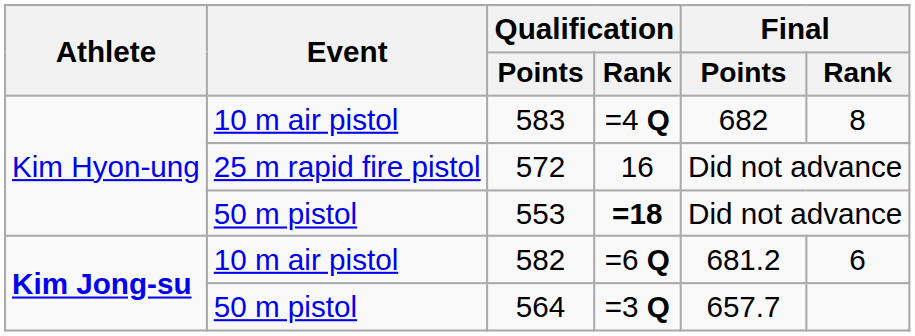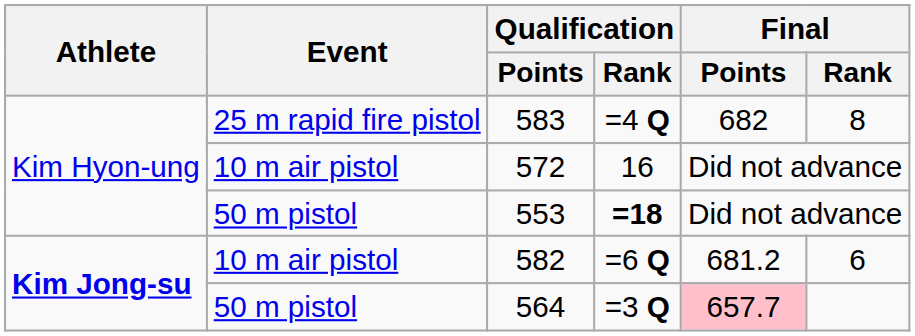 <table class="wikitable" style="font-size:90%">
 <tr>
 <th rowspan="2">Athlete</th>
 <th rowspan="2">Event</th>
 <th colspan=2>Qualification</th>
 <th colspan=2>Final</th>
 </tr>
 <tr style="font-size:95%">
 <th>Points</th>
 <th>Rank</th>
 <th>Points</th>
 <th>Rank</th>
 </tr>
 <tr align=center>
 <td align=left rowspan=3><a href='#'>Kim Hyon-ung</a></td>
-<td align=left><a href='#'>10 m air pistol</a></td>
+<td align=left><a href='#'>25 m rapid fire pistol</a></td>
 <td>583</td>
 <td>=4 <strong>Q</strong></td>
 <td>682</td>
 <td>8</td>
 </tr>
 <tr align=center>
-<td align=left><a href='#'>25 m rapid fire pistol</a></td>
+<td align=left><a href='#'>10 m air pistol</a></td>
 <td>572</td>
 <td>16</td>
 <td colspan=2>Did not advance</td>
 </tr>
 <tr align=center>
 <td align=left><a href='#'>50 m pistol</a></td>
 <td>553</td>
 <td><strong>=18</strong></td>
 <td colspan=2>Did not advance</td>
 </tr>
 <tr align=center>
 <td align=left rowspan=2><strong><a href='#'>Kim Jong-su</a></strong></td>
 <td align=left><a href='#'>10 m air pistol</a></td>
 <td>582</td>
 <td>=6 <strong>Q</strong></td>
 <td>681.2</td>
 <td>6</td>
 </tr>
 <tr align=center>
 <td align=left><a href='#'>50 m pistol</a></td>
 <td>564</td>
 <td>=3 <strong>Q</strong></td>
-<td>657.7</td>
+<td style="background: pink;">657.7</td>
 <td></td>
 </tr>
 </table>
